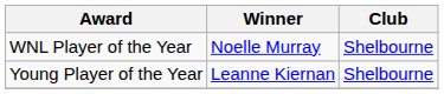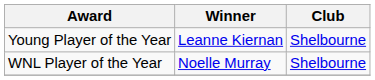 <table class="wikitable">
 <tr>
 <th>Award</th>
 <th>Winner</th>
 <th>Club</th>
 </tr>
 <tr>
+<td>Young Player of the Year</td>
+<td><a href='#'>Leanne Kiernan</a></td>
+<td><a href='#'>Shelbourne</a></td>
+</tr>
+<tr>
 <td>WNL Player of the Year</td>
 <td><a href='#'>Noelle Murray</a></td>
 <td><a href='#'>Shelbourne</a></td>
 </tr>
 <tr>
-<td>Young Player of the Year</td>
-<td><a href='#'>Leanne Kiernan</a></td>
-<td><a href='#'>Shelbourne</a></td>
-</tr>
-<tr>
 </tr>
 </table>
